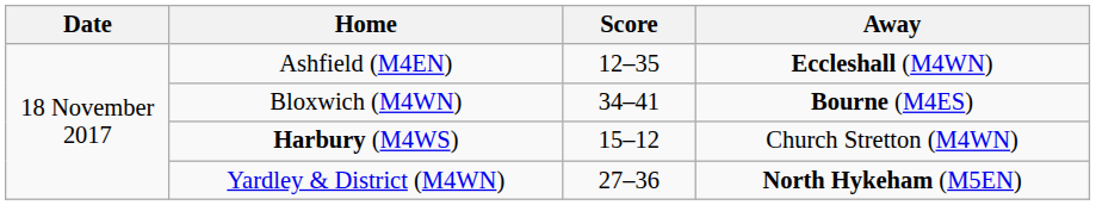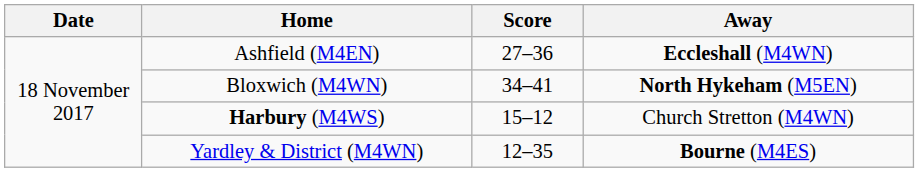 <table class="wikitable" style="text-align: center">
 <tr>
 <th width=100>Date</th>
 <th width=250>Home</th>
 <th width=80>Score</th>
 <th width=250>Away</th>
 </tr>
 <tr>
 <td rowspan=4>18 November 2017</td>
 <td>Ashfield (<a href='#'>M4EN</a>)</td>
-<td>12–35</td>
+<td>27–36</td>
 <td><strong>Eccleshall</strong> (<a href='#'>M4WN</a>)</td>
 </tr>
 <tr>
 <td>Bloxwich (<a href='#'>M4WN</a>)</td>
 <td>34–41</td>
-<td><strong>Bourne</strong> (<a href='#'>M4ES</a>)</td>
+<td><strong>North Hykeham</strong> (<a href='#'>M5EN</a>)</td>
 </tr>
 <tr>
 <td><strong>Harbury</strong> (<a href='#'>M4WS</a>)</td>
 <td>15–12</td>
 <td>Church Stretton (<a href='#'>M4WN</a>)</td>
 </tr>
 <tr>
 <td><a href='#'>Yardley & District</a> (<a href='#'>M4WN</a>)</td>
-<td>27–36</td>
-<td><strong>North Hykeham</strong> (<a href='#'>M5EN</a>)</td>
+<td>12–35</td>
+<td><strong>Bourne</strong> (<a href='#'>M4ES</a>)</td>
 </tr>
 </table>
